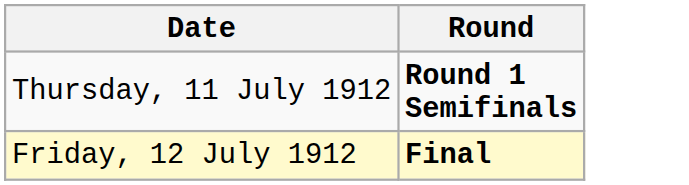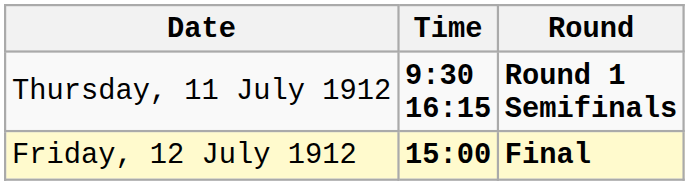 <table class="wikitable">
 <tr>
 <th>Date</th>
+<th>Time</th>
 <th>Round</th>
 </tr>
 <tr>
 <td>Thursday, 11 July 1912</td>
+<td><strong>9:30</strong><br><strong>16:15</strong></td>
 <td><strong>Round 1</strong><br><strong>Semifinals</strong></td>
 </tr>
 <tr style=background:lemonchiffon>
 <td>Friday, 12 July 1912</td>
+<td><strong>15:00</strong></td>
 <td><strong>Final</strong></td>
 </tr>
 </table>
